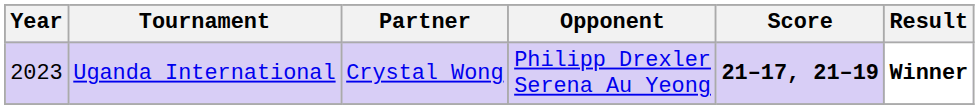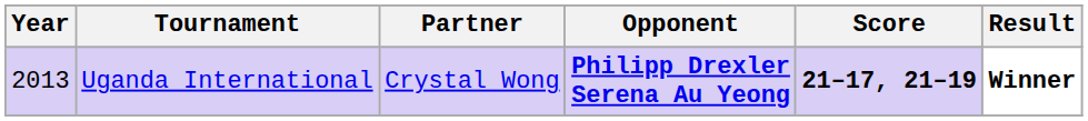 <table class="sortable wikitable" style="font-size: 90%;">
 <tr>
 <th>Year</th>
 <th>Tournament</th>
 <th>Partner</th>
 <th>Opponent</th>
 <th>Score</th>
 <th>Result</th>
 </tr>
 <tr style="background:#D8CEF6">
-<td align="center">2023</td>
+<td align="center">2013</td>
 <td align="left"><a href='#'>Uganda International</a></td>
 <td align="left"> <a href='#'>Crystal Wong</a></td>
-<td align="left"> <a href='#'>Philipp Drexler</a><br> <a href='#'>Serena Au Yeong</a></td>
+<td align="left"><strong> <a href='#'>Philipp Drexler</a><br> <a href='#'>Serena Au Yeong</a></strong></td>
 <td align="left"><strong>21–17, 21–19</strong></td>
 <td style="text-align:left; background:white"> <strong>Winner</strong></td>
 </tr>
 </table>
